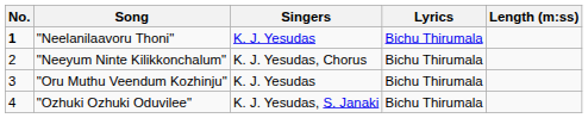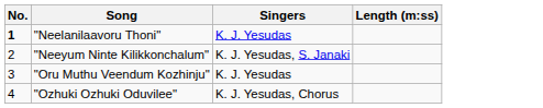 <table class="wikitable" style="font-size:95%;">
 <tr>
 <th>No.</th>
 <th>Song</th>
 <th>Singers</th>
-<th>Lyrics</th>
 <th>Length (m:ss)</th>
 </tr>
 <tr>
 <td><strong>1</strong></td>
 <td>"Neelanilaavoru Thoni"</td>
 <td><a href='#'>K. J. Yesudas</a></td>
-<td><a href='#'>Bichu Thirumala</a></td>
 <td></td>
 </tr>
 <tr>
 <td>2</td>
 <td>"Neeyum Ninte Kilikkonchalum"</td>
-<td>K. J. Yesudas, Chorus</td>
-<td>Bichu Thirumala</td>
+<td>K. J. Yesudas, <a href='#'>S. Janaki</a></td>
 <td></td>
 </tr>
 <tr>
 <td>3</td>
 <td>"Oru Muthu Veendum Kozhinju"</td>
 <td>K. J. Yesudas</td>
-<td>Bichu Thirumala</td>
 <td></td>
 </tr>
 <tr>
 <td>4</td>
 <td>"Ozhuki Ozhuki Oduvilee"</td>
-<td>K. J. Yesudas, <a href='#'>S. Janaki</a></td>
-<td>Bichu Thirumala</td>
+<td>K. J. Yesudas, Chorus</td>
 <td></td>
 </tr>
 </table>
